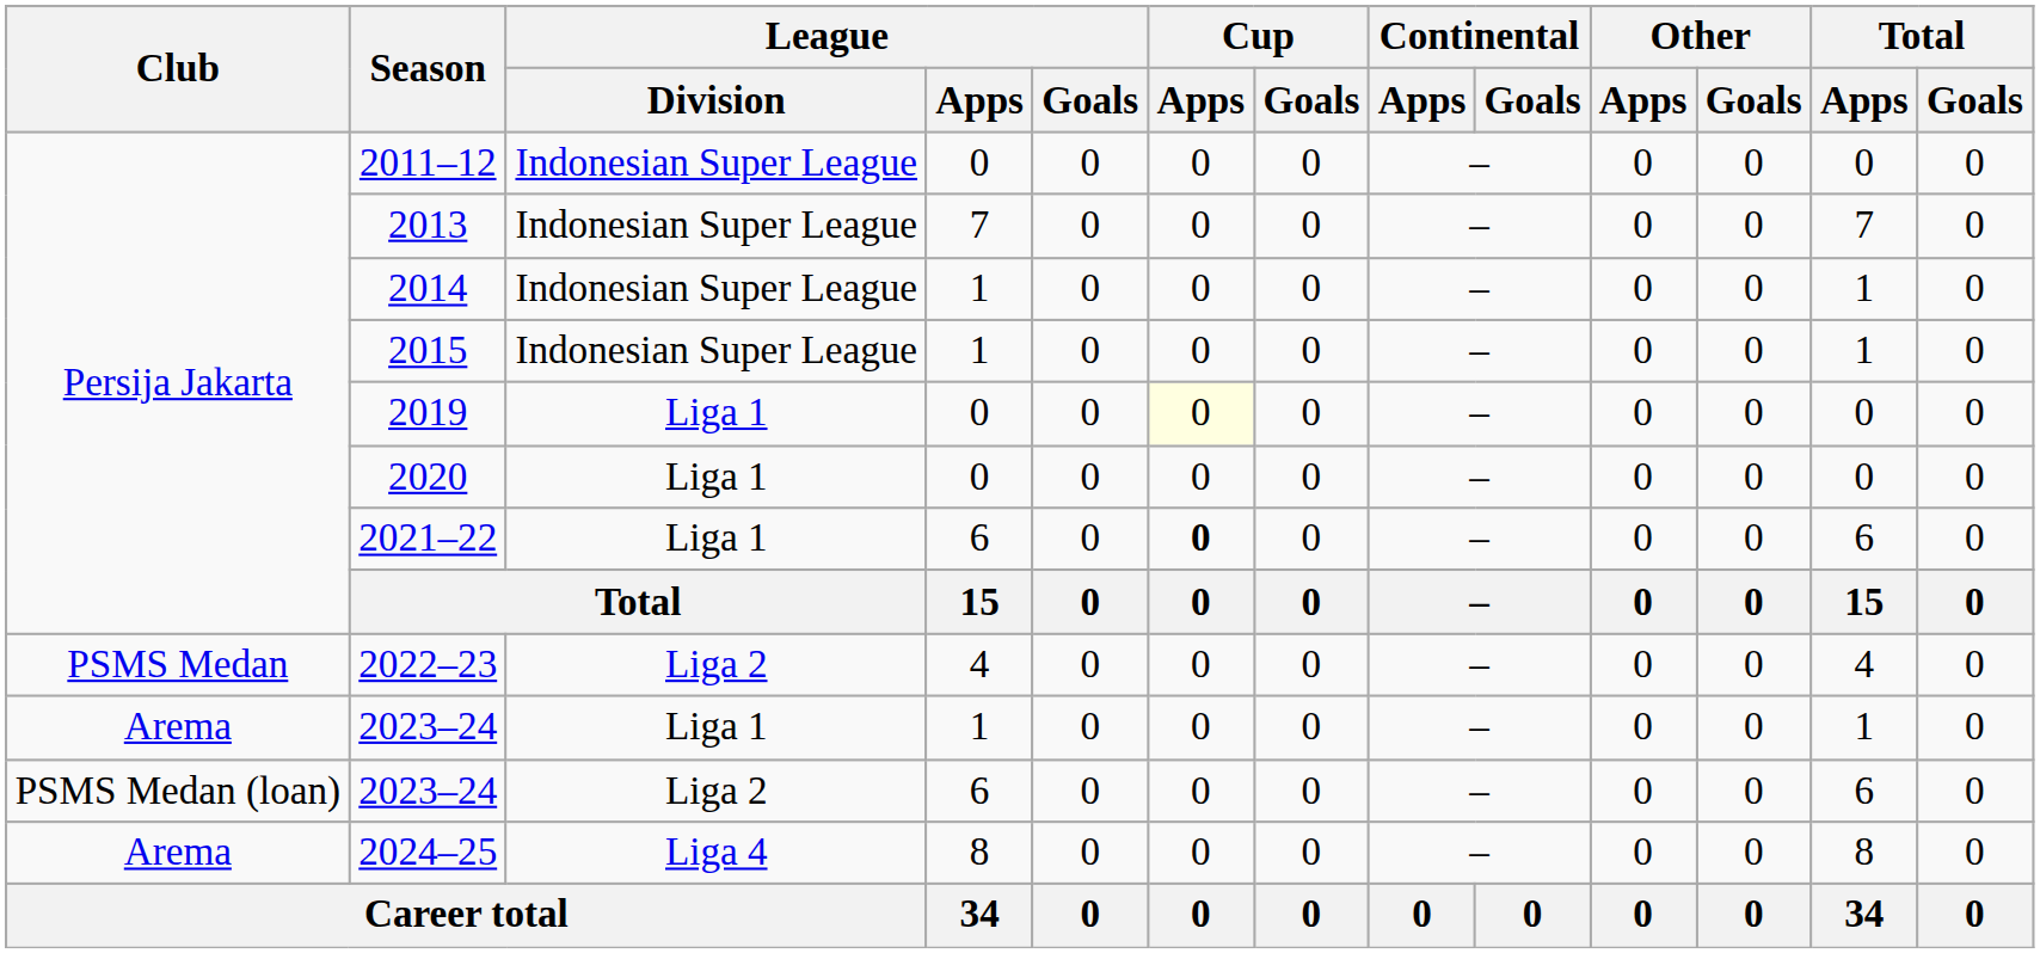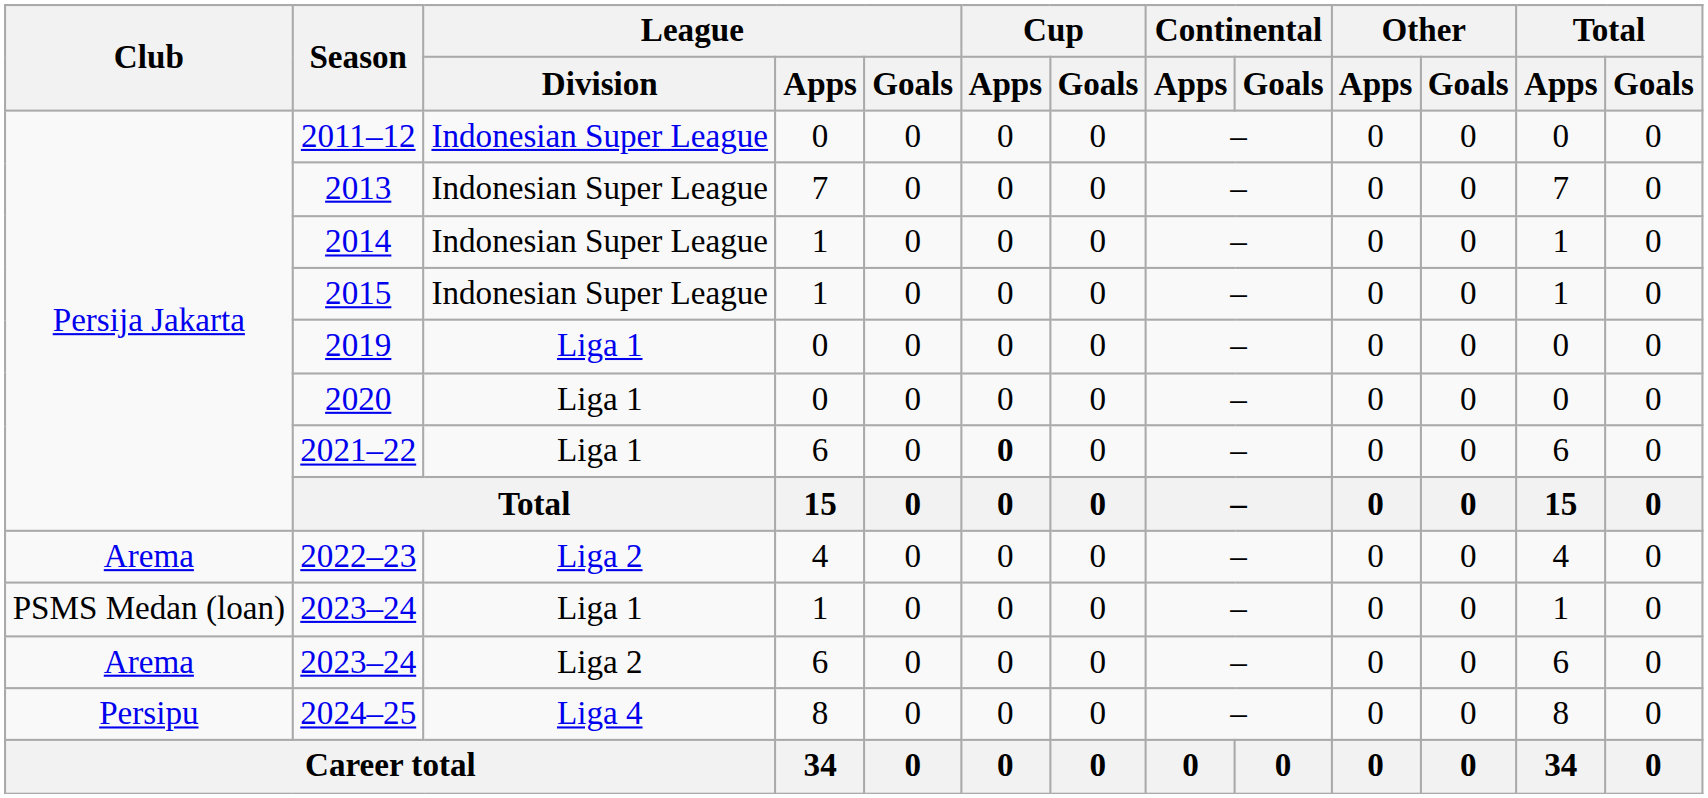 <table class="wikitable" style="text-align: center">
 <tr>
 <th rowspan="2">Club</th>
 <th rowspan="2">Season</th>
 <th colspan="3">League</th>
 <th colspan="2">Cup</th>
 <th colspan="2">Continental</th>
 <th colspan="2">Other</th>
 <th colspan="2">Total</th>
 </tr>
 <tr>
 <th>Division</th>
 <th>Apps</th>
 <th>Goals</th>
 <th>Apps</th>
 <th>Goals</th>
 <th>Apps</th>
 <th>Goals</th>
 <th>Apps</th>
 <th>Goals</th>
 <th>Apps</th>
 <th>Goals</th>
 </tr>
 <tr>
 <td rowspan="8"><a href='#'>Persija Jakarta</a></td>
 <td><a href='#'>2011–12</a></td>
 <td rowspan="1"><a href='#'>Indonesian Super League</a></td>
 <td>0</td>
 <td>0</td>
 <td>0</td>
 <td>0</td>
 <td colspan="2">–</td>
 <td>0</td>
 <td>0</td>
 <td>0</td>
 <td>0</td>
 </tr>
 <tr>
 <td><a href='#'>2013</a></td>
 <td rowspan="1">Indonesian Super League</td>
 <td>7</td>
 <td>0</td>
 <td>0</td>
 <td>0</td>
 <td colspan="2">–</td>
 <td>0</td>
 <td>0</td>
 <td>7</td>
 <td>0</td>
 </tr>
 <tr>
 <td><a href='#'>2014</a></td>
 <td rowspan="1">Indonesian Super League</td>
 <td>1</td>
 <td>0</td>
 <td>0</td>
 <td>0</td>
 <td colspan="2">–</td>
 <td>0</td>
 <td>0</td>
 <td>1</td>
 <td>0</td>
 </tr>
 <tr>
 <td><a href='#'>2015</a></td>
 <td rowspan="1">Indonesian Super League</td>
 <td>1</td>
 <td>0</td>
 <td>0</td>
 <td>0</td>
 <td colspan="2">–</td>
 <td>0</td>
 <td>0</td>
 <td>1</td>
 <td>0</td>
 </tr>
 <tr>
 <td><a href='#'>2019</a></td>
 <td rowspan="1" valign="center"><a href='#'>Liga 1</a></td>
 <td>0</td>
 <td>0</td>
-<td style="background: lightyellow;">0</td>
+<td>0</td>
 <td>0</td>
 <td colspan="2">–</td>
 <td>0</td>
 <td>0</td>
 <td>0</td>
 <td>0</td>
 </tr>
 <tr>
 <td><a href='#'>2020</a></td>
 <td rowspan="1" valign="center">Liga 1</td>
 <td>0</td>
 <td>0</td>
 <td>0</td>
 <td>0</td>
 <td colspan="2">–</td>
 <td>0</td>
 <td>0</td>
 <td>0</td>
 <td>0</td>
 </tr>
 <tr>
 <td><a href='#'>2021–22</a></td>
 <td rowspan="1" valign="center">Liga 1</td>
 <td>6</td>
 <td>0</td>
 <td><strong>0</strong></td>
 <td>0</td>
 <td colspan="2">–</td>
 <td>0</td>
 <td>0</td>
 <td>6</td>
 <td>0</td>
 </tr>
 <tr>
 <th colspan=2>Total</th>
 <th>15</th>
 <th>0</th>
 <th>0</th>
 <th>0</th>
 <th colspan="2">–</th>
 <th>0</th>
 <th>0</th>
 <th>15</th>
 <th>0</th>
 </tr>
 <tr>
-<td rowspan="1"><a href='#'>PSMS Medan</a></td>
+<td rowspan="1"><a href='#'>Arema</a></td>
 <td><a href='#'>2022–23</a></td>
 <td rowspan="1" valign="center"><a href='#'>Liga 2</a></td>
 <td>4</td>
 <td>0</td>
 <td>0</td>
 <td>0</td>
 <td colspan="2">–</td>
 <td>0</td>
 <td>0</td>
 <td>4</td>
 <td>0</td>
 </tr>
 <tr>
-<td rowspan="1"><a href='#'>Arema</a></td>
+<td>PSMS Medan (loan)</td>
 <td><a href='#'>2023–24</a></td>
 <td rowspan="1" valign="center">Liga 1</td>
 <td>1</td>
 <td>0</td>
 <td>0</td>
 <td>0</td>
 <td colspan="2">–</td>
 <td>0</td>
 <td>0</td>
 <td>1</td>
 <td>0</td>
 </tr>
 <tr>
-<td>PSMS Medan (loan)</td>
+<td rowspan="1"><a href='#'>Arema</a></td>
 <td><a href='#'>2023–24</a></td>
 <td rowspan="1" valign="center">Liga 2</td>
 <td>6</td>
 <td>0</td>
 <td>0</td>
 <td>0</td>
 <td colspan="2">–</td>
 <td>0</td>
 <td>0</td>
 <td>6</td>
 <td>0</td>
 </tr>
 <tr>
-<td rowspan="1"><a href='#'>Arema</a></td>
+<td><a href='#'>Persipu</a></td>
 <td><a href='#'>2024–25</a></td>
 <td rowspan="1" valign="center"><a href='#'>Liga 4</a></td>
 <td>8</td>
 <td>0</td>
 <td>0</td>
 <td>0</td>
 <td colspan="2">–</td>
 <td>0</td>
 <td>0</td>
 <td>8</td>
 <td>0</td>
 </tr>
 <tr>
 <th colspan=3>Career total</th>
 <th>34</th>
 <th>0</th>
 <th>0</th>
 <th>0</th>
 <th>0</th>
 <th>0</th>
 <th>0</th>
 <th>0</th>
 <th>34</th>
 <th>0</th>
 </tr>
 </table>
